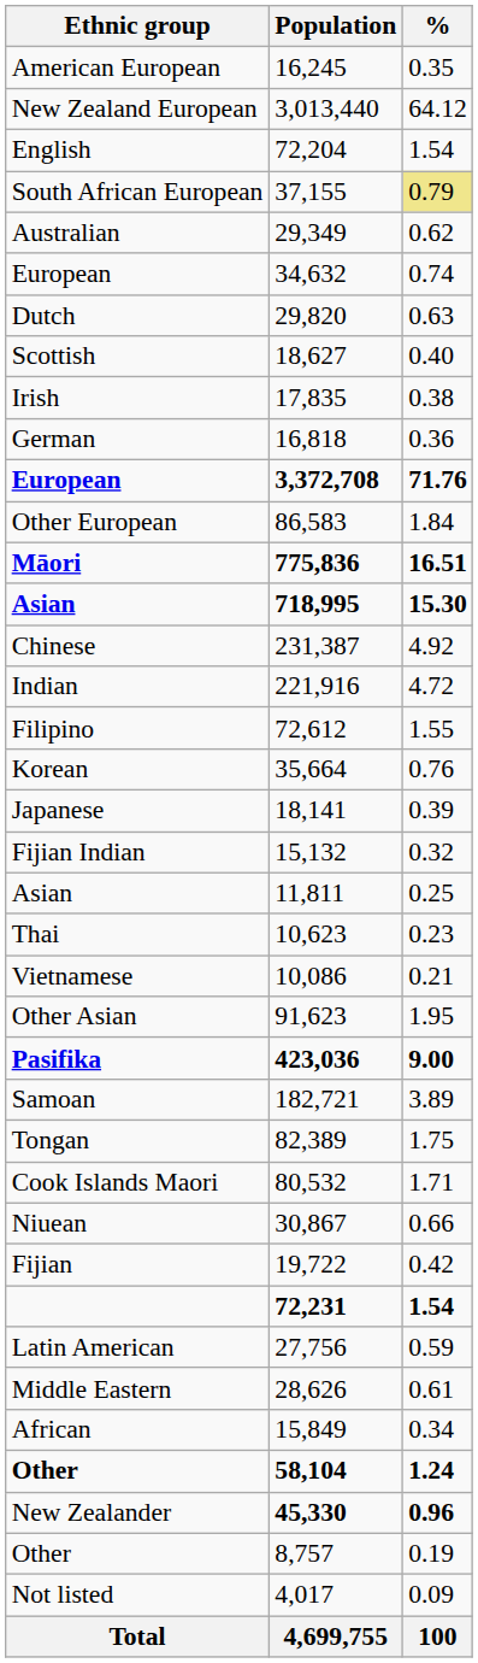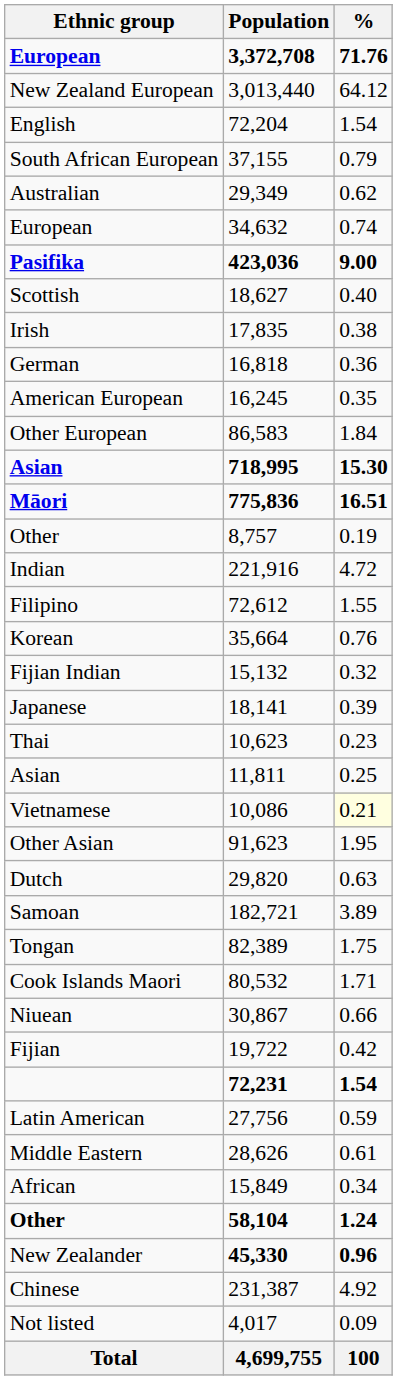 <table class=wikitable style="text-align:left;">
 <tr>
 <th>Ethnic group</th>
 <th>Population</th>
 <th>%</th>
 </tr>
 <tr>
-<td>American European</td>
-<td>16,245</td>
-<td>0.35</td>
+<td><strong><a href='#'>European</a></strong></td>
+<td><strong>3,372,708</strong></td>
+<td><strong>71.76</strong></td>
 </tr>
 <tr>
 <td>New Zealand European</td>
 <td>3,013,440</td>
 <td>64.12</td>
 </tr>
 <tr>
 <td>English</td>
 <td>72,204</td>
 <td>1.54</td>
 </tr>
 <tr>
 <td>South African European</td>
 <td>37,155</td>
-<td style="background: khaki;">0.79</td>
+<td>0.79</td>
 </tr>
 <tr>
 <td>Australian</td>
 <td>29,349</td>
 <td>0.62</td>
 </tr>
 <tr>
 <td>European </td>
 <td>34,632</td>
 <td>0.74</td>
 </tr>
 <tr>
-<td>Dutch</td>
-<td>29,820</td>
-<td>0.63</td>
+<td><strong><a href='#'>Pasifika</a></strong></td>
+<td><strong>423,036</strong></td>
+<td><strong>9.00</strong></td>
 </tr>
 <tr>
 <td>Scottish</td>
 <td>18,627</td>
 <td>0.40</td>
 </tr>
 <tr>
 <td>Irish</td>
 <td>17,835</td>
 <td>0.38</td>
 </tr>
 <tr>
 <td>German</td>
 <td>16,818</td>
 <td>0.36</td>
 </tr>
 <tr>
-<td><strong><a href='#'>European</a></strong></td>
-<td><strong>3,372,708</strong></td>
-<td><strong>71.76</strong></td>
+<td>American European</td>
+<td>16,245</td>
+<td>0.35</td>
 </tr>
 <tr>
 <td>Other European</td>
 <td>86,583</td>
 <td>1.84</td>
 </tr>
 <tr>
+<td><strong><a href='#'>Asian</a></strong></td>
+<td><strong>718,995</strong></td>
+<td><strong>15.30</strong></td>
+</tr>
+<tr>
 <td><strong><a href='#'>Māori</a></strong></td>
 <td><strong>775,836</strong></td>
 <td><strong>16.51</strong></td>
 </tr>
 <tr>
-<td><strong><a href='#'>Asian</a></strong></td>
-<td><strong>718,995</strong></td>
-<td><strong>15.30</strong></td>
-</tr>
-<tr>
-<td>Chinese </td>
-<td>231,387</td>
-<td>4.92</td>
+<td>Other</td>
+<td>8,757</td>
+<td>0.19</td>
 </tr>
 <tr>
 <td>Indian </td>
 <td>221,916</td>
 <td>4.72</td>
 </tr>
 <tr>
 <td>Filipino</td>
 <td>72,612</td>
 <td>1.55</td>
 </tr>
 <tr>
 <td>Korean</td>
 <td>35,664</td>
 <td>0.76</td>
 </tr>
 <tr>
+<td>Fijian Indian</td>
+<td>15,132</td>
+<td>0.32</td>
+</tr>
+<tr>
 <td>Japanese</td>
 <td>18,141</td>
 <td>0.39</td>
 </tr>
 <tr>
-<td>Fijian Indian</td>
-<td>15,132</td>
-<td>0.32</td>
+<td>Thai</td>
+<td>10,623</td>
+<td>0.23</td>
 </tr>
 <tr>
 <td>Asian </td>
 <td>11,811</td>
 <td>0.25</td>
 </tr>
 <tr>
-<td>Thai</td>
-<td>10,623</td>
-<td>0.23</td>
-</tr>
-<tr>
 <td>Vietnamese</td>
 <td>10,086</td>
-<td>0.21</td>
+<td style="background: lightyellow;">0.21</td>
 </tr>
 <tr>
 <td>Other Asian</td>
 <td>91,623</td>
 <td>1.95</td>
 </tr>
 <tr>
-<td><strong><a href='#'>Pasifika</a></strong></td>
-<td><strong>423,036</strong></td>
-<td><strong>9.00</strong></td>
+<td>Dutch</td>
+<td>29,820</td>
+<td>0.63</td>
 </tr>
 <tr>
 <td>Samoan</td>
 <td>182,721</td>
 <td>3.89</td>
 </tr>
 <tr>
 <td>Tongan</td>
 <td>82,389</td>
 <td>1.75</td>
 </tr>
 <tr>
 <td>Cook Islands Maori</td>
 <td>80,532</td>
 <td>1.71</td>
 </tr>
 <tr>
 <td>Niuean</td>
 <td>30,867</td>
 <td>0.66</td>
 </tr>
 <tr>
 <td>Fijian</td>
 <td>19,722</td>
 <td>0.42</td>
 </tr>
 <tr>
 <td><strong></strong></td>
 <td><strong>72,231</strong></td>
 <td><strong>1.54</strong></td>
 </tr>
 <tr>
 <td>Latin American</td>
 <td>27,756</td>
 <td>0.59</td>
 </tr>
 <tr>
 <td>Middle Eastern</td>
 <td>28,626</td>
 <td>0.61</td>
 </tr>
 <tr>
 <td>African</td>
 <td>15,849</td>
 <td>0.34</td>
 </tr>
 <tr>
 <td><strong>Other</strong></td>
 <td><strong>58,104</strong></td>
 <td><strong>1.24</strong></td>
 </tr>
 <tr>
 <td>New Zealander </td>
 <td><strong>45,330</strong></td>
 <td><strong>0.96</strong></td>
 </tr>
 <tr>
-<td>Other</td>
-<td>8,757</td>
-<td>0.19</td>
+<td>Chinese </td>
+<td>231,387</td>
+<td>4.92</td>
 </tr>
 <tr>
 <td>Not listed</td>
 <td>4,017</td>
 <td>0.09</td>
 </tr>
 <tr>
 <th>Total</th>
 <th>4,699,755</th>
 <th>100</th>
 </tr>
 </table>
